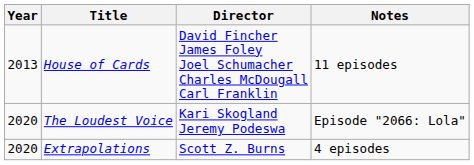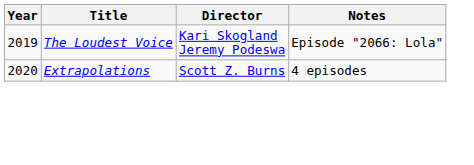 <table class="wikitable">
 <tr>
 <th>Year</th>
 <th>Title</th>
 <th>Director</th>
 <th>Notes</th>
 </tr>
 <tr>
-<td>2013</td>
-<td><em><a href='#'>House of Cards</a></em></td>
-<td><a href='#'>David Fincher</a><br><a href='#'>James Foley</a><br><a href='#'>Joel Schumacher</a><br><a href='#'>Charles McDougall</a><br><a href='#'>Carl Franklin</a></td>
-<td>11 episodes</td>
-</tr>
-<tr>
-<td>2020</td>
+<td>2019</td>
 <td><em><a href='#'>The Loudest Voice</a></em></td>
 <td><a href='#'>Kari Skogland</a><br><a href='#'>Jeremy Podeswa</a></td>
 <td>Episode "2066: Lola"</td>
 </tr>
 <tr>
 <td>2020</td>
 <td><em><a href='#'>Extrapolations</a></em></td>
 <td><a href='#'>Scott Z. Burns</a></td>
 <td>4 episodes</td>
 </tr>
 </table>
